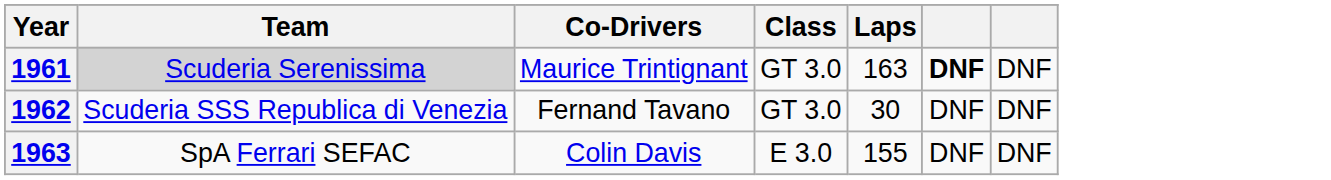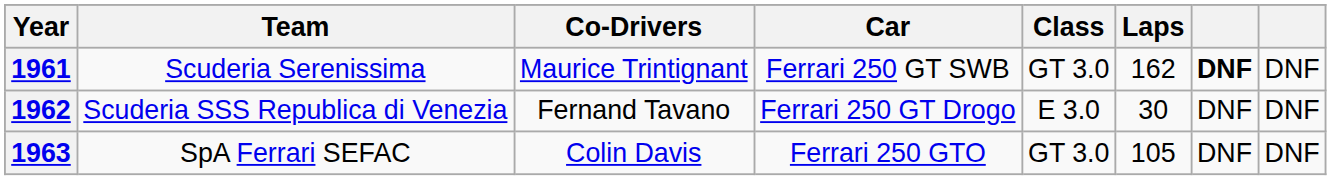 <table class="wikitable" style="text-align:center; font-size:90%">
 <tr>
 <th>Year</th>
 <th>Team</th>
 <th>Co-Drivers</th>
+<th>Car</th>
 <th>Class</th>
 <th>Laps</th>
 <th></th>
 <th></th>
 </tr>
 <tr>
 <th><a href='#'>1961</a></th>
-<td style="background: lightgrey;"> <a href='#'>Scuderia Serenissima</a></td>
+<td> <a href='#'>Scuderia Serenissima</a></td>
 <td> <a href='#'>Maurice Trintignant</a></td>
+<td><a href='#'>Ferrari 250</a> GT SWB</td>
 <td>GT 3.0</td>
-<td>163</td>
+<td>162</td>
 <td><strong>DNF</strong></td>
 <td>DNF</td>
 </tr>
 <tr>
 <th><a href='#'>1962</a></th>
 <td> <a href='#'>Scuderia SSS Republica di Venezia</a></td>
 <td> Fernand Tavano</td>
-<td>GT 3.0</td>
+<td><a href='#'>Ferrari 250 GT Drogo</a></td>
+<td>E 3.0</td>
 <td>30</td>
 <td>DNF</td>
 <td>DNF</td>
 </tr>
 <tr>
 <th><a href='#'>1963</a></th>
 <td> SpA <a href='#'>Ferrari</a> SEFAC</td>
 <td> <a href='#'>Colin Davis</a></td>
-<td>E 3.0</td>
-<td>155</td>
+<td><a href='#'>Ferrari 250 GTO</a></td>
+<td>GT 3.0</td>
+<td>105</td>
 <td>DNF</td>
 <td>DNF</td>
 </tr>
 </table>
